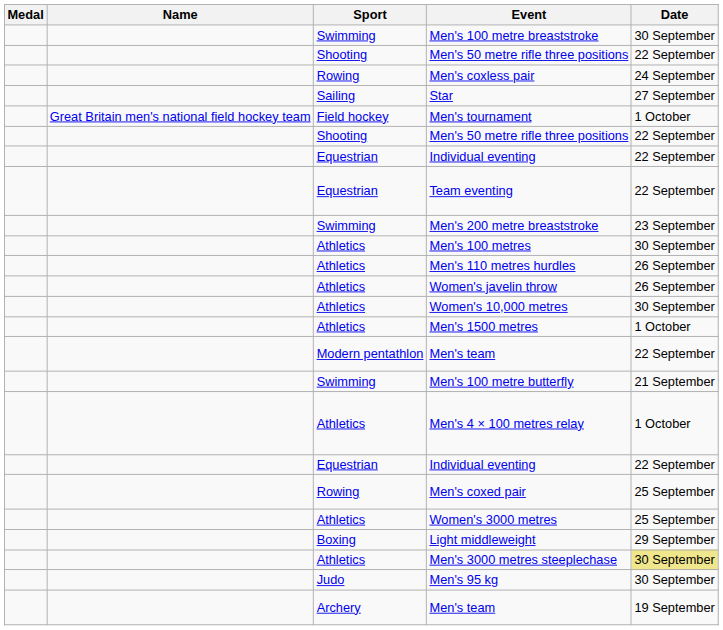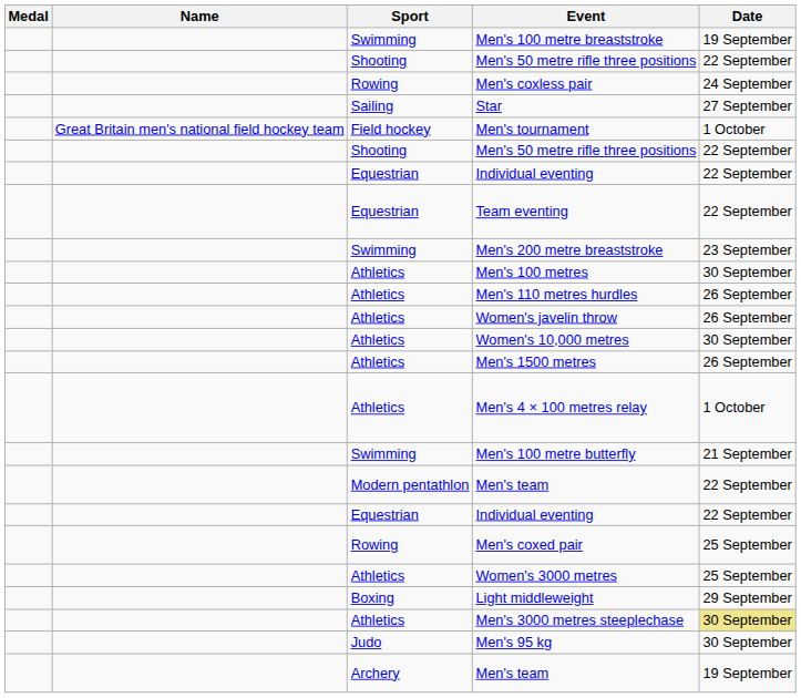 <table class="wikitable sortable" style="font-size:90%">
 <tr>
 <th>Medal</th>
 <th>Name</th>
 <th>Sport</th>
 <th>Event</th>
 <th>Date</th>
 </tr>
 <tr>
 <td></td>
 <td></td>
 <td><a href='#'>Swimming</a></td>
 <td><a href='#'>Men's 100 metre breaststroke</a></td>
-<td>30 September</td>
+<td>19 September</td>
 </tr>
 <tr>
 <td></td>
 <td></td>
 <td><a href='#'>Shooting</a></td>
 <td><a href='#'>Men's 50 metre rifle three positions</a></td>
 <td>22 September</td>
 </tr>
 <tr>
 <td></td>
 <td><br></td>
 <td><a href='#'>Rowing</a></td>
 <td><a href='#'>Men's coxless pair</a></td>
 <td>24 September</td>
 </tr>
 <tr>
 <td></td>
 <td><br></td>
 <td><a href='#'>Sailing</a></td>
 <td><a href='#'>Star</a></td>
 <td>27 September</td>
 </tr>
 <tr>
 <td></td>
 <td><a href='#'>Great Britain men's national field hockey team</a><br></td>
 <td><a href='#'>Field hockey</a></td>
 <td><a href='#'>Men's tournament</a></td>
 <td>1 October</td>
 </tr>
 <tr>
 <td></td>
 <td></td>
 <td><a href='#'>Shooting</a></td>
 <td><a href='#'>Men's 50 metre rifle three positions</a></td>
 <td>22 September</td>
 </tr>
 <tr>
 <td></td>
 <td></td>
 <td><a href='#'>Equestrian</a></td>
 <td><a href='#'>Individual eventing</a></td>
 <td>22 September</td>
 </tr>
 <tr>
 <td></td>
 <td><br><br><br></td>
 <td><a href='#'>Equestrian</a></td>
 <td><a href='#'>Team eventing</a></td>
 <td>22 September</td>
 </tr>
 <tr>
 <td></td>
 <td></td>
 <td><a href='#'>Swimming</a></td>
 <td><a href='#'>Men's 200 metre breaststroke</a></td>
 <td>23 September</td>
 </tr>
 <tr>
 <td></td>
 <td></td>
 <td><a href='#'>Athletics</a></td>
 <td><a href='#'>Men's 100 metres</a></td>
 <td>30 September</td>
 </tr>
 <tr>
 <td></td>
 <td></td>
 <td><a href='#'>Athletics</a></td>
 <td><a href='#'>Men's 110 metres hurdles</a></td>
 <td>26 September</td>
 </tr>
 <tr>
 <td></td>
 <td></td>
 <td><a href='#'>Athletics</a></td>
 <td><a href='#'>Women's javelin throw</a></td>
 <td>26 September</td>
 </tr>
 <tr>
 <td></td>
 <td></td>
 <td><a href='#'>Athletics</a></td>
 <td><a href='#'>Women's 10,000 metres</a></td>
 <td>30 September</td>
 </tr>
 <tr>
 <td></td>
 <td></td>
 <td><a href='#'>Athletics</a></td>
 <td><a href='#'>Men's 1500 metres</a></td>
-<td>1 October</td>
+<td>26 September</td>
 </tr>
 <tr>
 <td></td>
-<td><br><br></td>
-<td><a href='#'>Modern pentathlon</a></td>
-<td><a href='#'>Men's team</a></td>
-<td>22 September</td>
+<td><br><br><br><br></td>
+<td><a href='#'>Athletics</a></td>
+<td><a href='#'>Men's 4 × 100 metres relay</a></td>
+<td>1 October</td>
 </tr>
 <tr>
 <td></td>
 <td></td>
 <td><a href='#'>Swimming</a></td>
 <td><a href='#'>Men's 100 metre butterfly</a></td>
 <td>21 September</td>
 </tr>
 <tr>
 <td></td>
-<td><br><br><br><br></td>
-<td><a href='#'>Athletics</a></td>
-<td><a href='#'>Men's 4 × 100 metres relay</a></td>
-<td>1 October</td>
+<td><br><br></td>
+<td><a href='#'>Modern pentathlon</a></td>
+<td><a href='#'>Men's team</a></td>
+<td>22 September</td>
 </tr>
 <tr>
 <td></td>
 <td></td>
 <td><a href='#'>Equestrian</a></td>
 <td><a href='#'>Individual eventing</a></td>
 <td>22 September</td>
 </tr>
 <tr>
 <td></td>
 <td><br><br></td>
 <td><a href='#'>Rowing</a></td>
 <td><a href='#'>Men's coxed pair</a></td>
 <td>25 September</td>
 </tr>
 <tr>
 <td></td>
 <td></td>
 <td><a href='#'>Athletics</a></td>
 <td><a href='#'>Women's 3000 metres</a></td>
 <td>25 September</td>
 </tr>
 <tr>
 <td></td>
 <td></td>
 <td><a href='#'>Boxing</a></td>
 <td><a href='#'>Light middleweight</a></td>
 <td>29 September</td>
 </tr>
 <tr>
 <td></td>
 <td></td>
 <td><a href='#'>Athletics</a></td>
 <td><a href='#'>Men's 3000 metres steeplechase</a></td>
 <td style="background: khaki;">30 September</td>
 </tr>
 <tr>
 <td></td>
 <td></td>
 <td><a href='#'>Judo</a></td>
 <td><a href='#'>Men's 95 kg</a></td>
 <td>30 September</td>
 </tr>
 <tr>
 <td></td>
 <td><br><br></td>
 <td><a href='#'>Archery</a></td>
 <td><a href='#'>Men's team</a></td>
 <td>19 September</td>
 </tr>
 </table>
